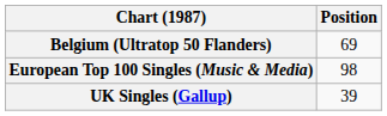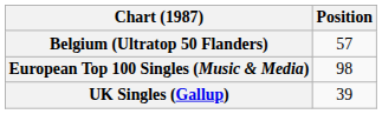 <table class="wikitable plainrowheaders" style="text-align:center">
 <tr>
 <th>Chart (1987)</th>
 <th>Position</th>
 </tr>
 <tr>
 <th scope="row">Belgium (Ultratop 50 Flanders)</th>
-<td>69</td>
+<td>57</td>
 </tr>
 <tr>
 <th scope="row">European Top 100 Singles (<em>Music & Media</em>)</th>
 <td>98</td>
 </tr>
 <tr>
 <th scope="row">UK Singles (<a href='#'>Gallup</a>)</th>
 <td>39</td>
 </tr>
 </table>
